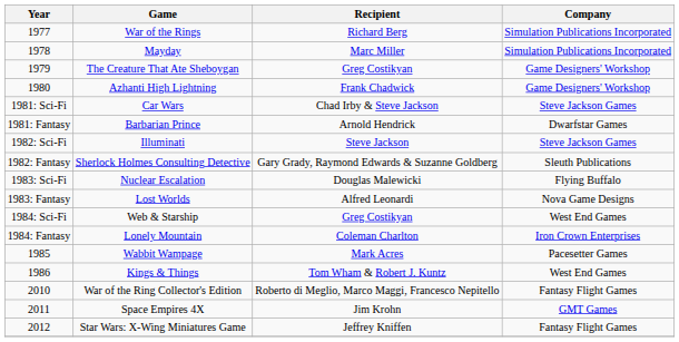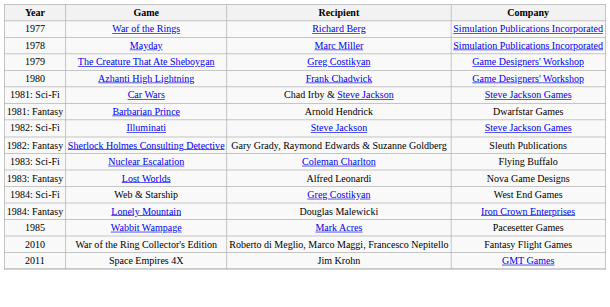 <table class="wikitable" style="font-size: 95%">
 <tr>
 <th>Year</th>
 <th>Game</th>
 <th>Recipient</th>
 <th>Company</th>
 </tr>
 <tr align="center">
 <td>1977</td>
 <td><a href='#'>War of the Rings</a></td>
 <td><a href='#'>Richard Berg</a></td>
 <td><a href='#'>Simulation Publications Incorporated</a></td>
 </tr>
 <tr align="center">
 <td>1978</td>
 <td><a href='#'>Mayday</a></td>
 <td><a href='#'>Marc Miller</a></td>
 <td><a href='#'>Simulation Publications Incorporated</a></td>
 </tr>
 <tr align="center">
 <td>1979</td>
 <td><a href='#'>The Creature That Ate Sheboygan</a></td>
 <td><a href='#'>Greg Costikyan</a></td>
 <td><a href='#'>Game Designers' Workshop</a></td>
 </tr>
 <tr align="center">
 <td>1980</td>
 <td><a href='#'>Azhanti High Lightning</a></td>
 <td><a href='#'>Frank Chadwick</a></td>
 <td><a href='#'>Game Designers' Workshop</a></td>
 </tr>
 <tr align="center">
 <td>1981: Sci-Fi</td>
 <td><a href='#'>Car Wars</a></td>
 <td>Chad Irby & <a href='#'>Steve Jackson</a></td>
 <td><a href='#'>Steve Jackson Games</a></td>
 </tr>
 <tr align="center">
 <td>1981: Fantasy</td>
 <td><a href='#'>Barbarian Prince</a></td>
 <td>Arnold Hendrick</td>
 <td>Dwarfstar Games</td>
 </tr>
 <tr align="center">
 <td>1982: Sci-Fi</td>
 <td><a href='#'>Illuminati</a></td>
 <td><a href='#'>Steve Jackson</a></td>
 <td><a href='#'>Steve Jackson Games</a></td>
 </tr>
 <tr align="center">
 <td>1982: Fantasy</td>
 <td><a href='#'>Sherlock Holmes Consulting Detective</a></td>
 <td>Gary Grady, Raymond Edwards & Suzanne Goldberg</td>
 <td>Sleuth Publications</td>
 </tr>
 <tr align="center">
 <td>1983: Sci-Fi</td>
 <td><a href='#'>Nuclear Escalation</a></td>
-<td>Douglas Malewicki</td>
+<td><a href='#'>Coleman Charlton</a></td>
 <td>Flying Buffalo</td>
 </tr>
 <tr align="center">
 <td>1983: Fantasy</td>
 <td><a href='#'>Lost Worlds</a></td>
 <td>Alfred Leonardi</td>
 <td>Nova Game Designs</td>
 </tr>
 <tr align="center">
 <td>1984: Sci-Fi</td>
 <td>Web & Starship</td>
 <td><a href='#'>Greg Costikyan</a></td>
 <td>West End Games</td>
 </tr>
 <tr align="center">
 <td>1984: Fantasy</td>
 <td><a href='#'>Lonely Mountain</a></td>
-<td><a href='#'>Coleman Charlton</a></td>
+<td>Douglas Malewicki</td>
 <td><a href='#'>Iron Crown Enterprises</a></td>
 </tr>
 <tr align="center">
 <td>1985</td>
 <td><a href='#'>Wabbit Wampage</a></td>
 <td><a href='#'>Mark Acres</a></td>
 <td>Pacesetter Games</td>
-</tr>
-<tr align="center">
-<td>1986</td>
-<td><a href='#'>Kings & Things</a></td>
-<td><a href='#'>Tom Wham</a> & <a href='#'>Robert J. Kuntz</a></td>
-<td>West End Games</td>
 </tr>
 <tr align="center">
 <td>2010</td>
 <td>War of the Ring Collector's Edition</td>
 <td>Roberto di Meglio, Marco Maggi, Francesco Nepitello</td>
 <td>Fantasy Flight Games</td>
 </tr>
 <tr align="center">
 <td>2011</td>
 <td>Space Empires 4X</td>
 <td>Jim Krohn</td>
 <td><a href='#'>GMT Games</a></td>
 </tr>
 <tr align="center">
-<td>2012</td>
-<td>Star Wars: X-Wing Miniatures Game</td>
-<td>Jeffrey Kniffen</td>
-<td>Fantasy Flight Games</td>
-</tr>
-<tr align="center">
 </tr>
 </table>
